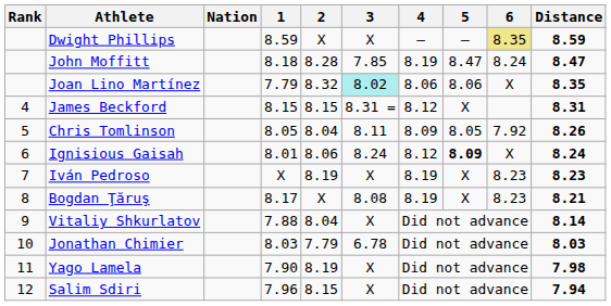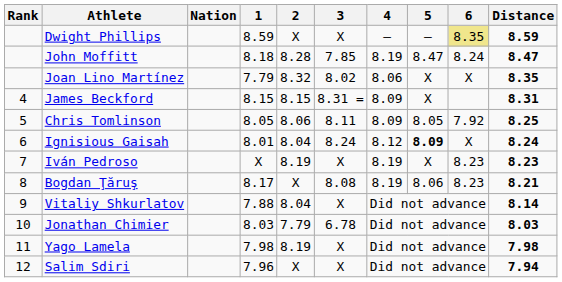 <table class="wikitable sortable" style="text-align:center">
 <tr>
 <th>Rank</th>
 <th>Athlete</th>
 <th>Nation</th>
 <th>1</th>
 <th>2</th>
 <th>3</th>
 <th>4</th>
 <th>5</th>
 <th>6</th>
 <th>Distance</th>
 </tr>
 <tr>
 <td></td>
 <td align="left"><a href='#'>Dwight Phillips</a></td>
 <td align="left"></td>
 <td>8.59</td>
 <td data-sort-value=1.00>X</td>
 <td data-sort-value=1.00>X</td>
 <td data-sort-value=1.00>—</td>
 <td data-sort-value=1.00>—</td>
 <td style="background: khaki;">8.35</td>
 <td><strong>8.59</strong></td>
 </tr>
 <tr>
 <td></td>
 <td align="left"><a href='#'>John Moffitt</a></td>
 <td align="left"></td>
 <td>8.18</td>
 <td>8.28</td>
 <td>7.85</td>
 <td>8.19</td>
 <td>8.47 </td>
 <td>8.24</td>
 <td><strong>8.47</strong></td>
 </tr>
 <tr>
 <td></td>
 <td align="left"><a href='#'>Joan Lino Martínez</a></td>
 <td align="left"></td>
 <td>7.79</td>
 <td>8.32 </td>
-<td style="background: paleturquoise;">8.02</td>
+<td>8.02</td>
 <td>8.06</td>
-<td>8.06</td>
+<td data-sort-value=1.00>X</td>
 <td data-sort-value=1.00>X</td>
 <td><strong>8.35</strong></td>
 </tr>
 <tr>
 <td>4</td>
 <td align="left"><a href='#'>James Beckford</a></td>
 <td align="left"></td>
 <td>8.15</td>
 <td>8.15</td>
 <td>8.31 =</td>
-<td>8.12</td>
+<td>8.09</td>
 <td data-sort-value=1.00>X</td>
 <td></td>
 <td><strong>8.31</strong></td>
 </tr>
 <tr>
 <td>5</td>
 <td align="left"><a href='#'>Chris Tomlinson</a></td>
 <td align="left"></td>
 <td>8.05</td>
-<td>8.04</td>
+<td>8.06</td>
 <td>8.11</td>
 <td>8.09</td>
 <td>8.05</td>
 <td>7.92</td>
-<td><strong>8.26</strong></td>
+<td><strong>8.25</strong></td>
 </tr>
 <tr>
 <td>6</td>
 <td align="left"><a href='#'>Ignisious Gaisah</a></td>
 <td align="left"></td>
 <td>8.01</td>
-<td>8.06</td>
+<td>8.04</td>
 <td>8.24</td>
 <td>8.12</td>
 <td><strong>8.09</strong></td>
 <td data-sort-value=1.00>X</td>
 <td><strong>8.24</strong></td>
 </tr>
 <tr>
 <td>7</td>
 <td align="left"><a href='#'>Iván Pedroso</a></td>
 <td align="left"></td>
 <td data-sort-value=1.00>X</td>
 <td>8.19</td>
 <td data-sort-value=1.00>X</td>
 <td>8.19</td>
 <td data-sort-value=1.00>X</td>
 <td>8.23 </td>
 <td><strong>8.23</strong></td>
 </tr>
 <tr>
 <td>8</td>
 <td align="left"><a href='#'>Bogdan Ţăruş</a></td>
 <td align="left"></td>
 <td>8.17</td>
 <td data-sort-value=1.00>X</td>
 <td>8.08</td>
 <td>8.19</td>
-<td data-sort-value=1.00>X</td>
+<td>8.06</td>
 <td>8.23 </td>
 <td><strong>8.21</strong></td>
 </tr>
 <tr>
 <td>9</td>
 <td align="left"><a href='#'>Vitaliy Shkurlatov</a></td>
 <td align="left"></td>
 <td>7.88</td>
 <td>8.04</td>
 <td data-sort-value=1.00>X</td>
 <td colspan=3 data-sort-value=0.00>Did not advance</td>
 <td><strong>8.14</strong></td>
 </tr>
 <tr>
 <td>10</td>
 <td align="left"><a href='#'>Jonathan Chimier</a></td>
 <td align="left"></td>
 <td>8.03</td>
 <td>7.79</td>
 <td>6.78</td>
 <td colspan=3 data-sort-value=0.00>Did not advance</td>
 <td><strong>8.03</strong></td>
 </tr>
 <tr>
 <td>11</td>
 <td align="left"><a href='#'>Yago Lamela</a></td>
 <td align="left"></td>
-<td>7.90</td>
+<td>7.98</td>
 <td>8.19</td>
 <td data-sort-value=1.00>X</td>
 <td colspan=3 data-sort-value=0.00>Did not advance</td>
 <td><strong>7.98</strong></td>
 </tr>
 <tr>
 <td>12</td>
 <td align="left"><a href='#'>Salim Sdiri</a></td>
 <td align="left"></td>
 <td>7.96</td>
-<td>8.15</td>
+<td data-sort-value=1.00>X</td>
 <td data-sort-value=1.00>X</td>
 <td colspan=3 data-sort-value=0.00>Did not advance</td>
 <td><strong>7.94</strong></td>
 </tr>
 </table>
